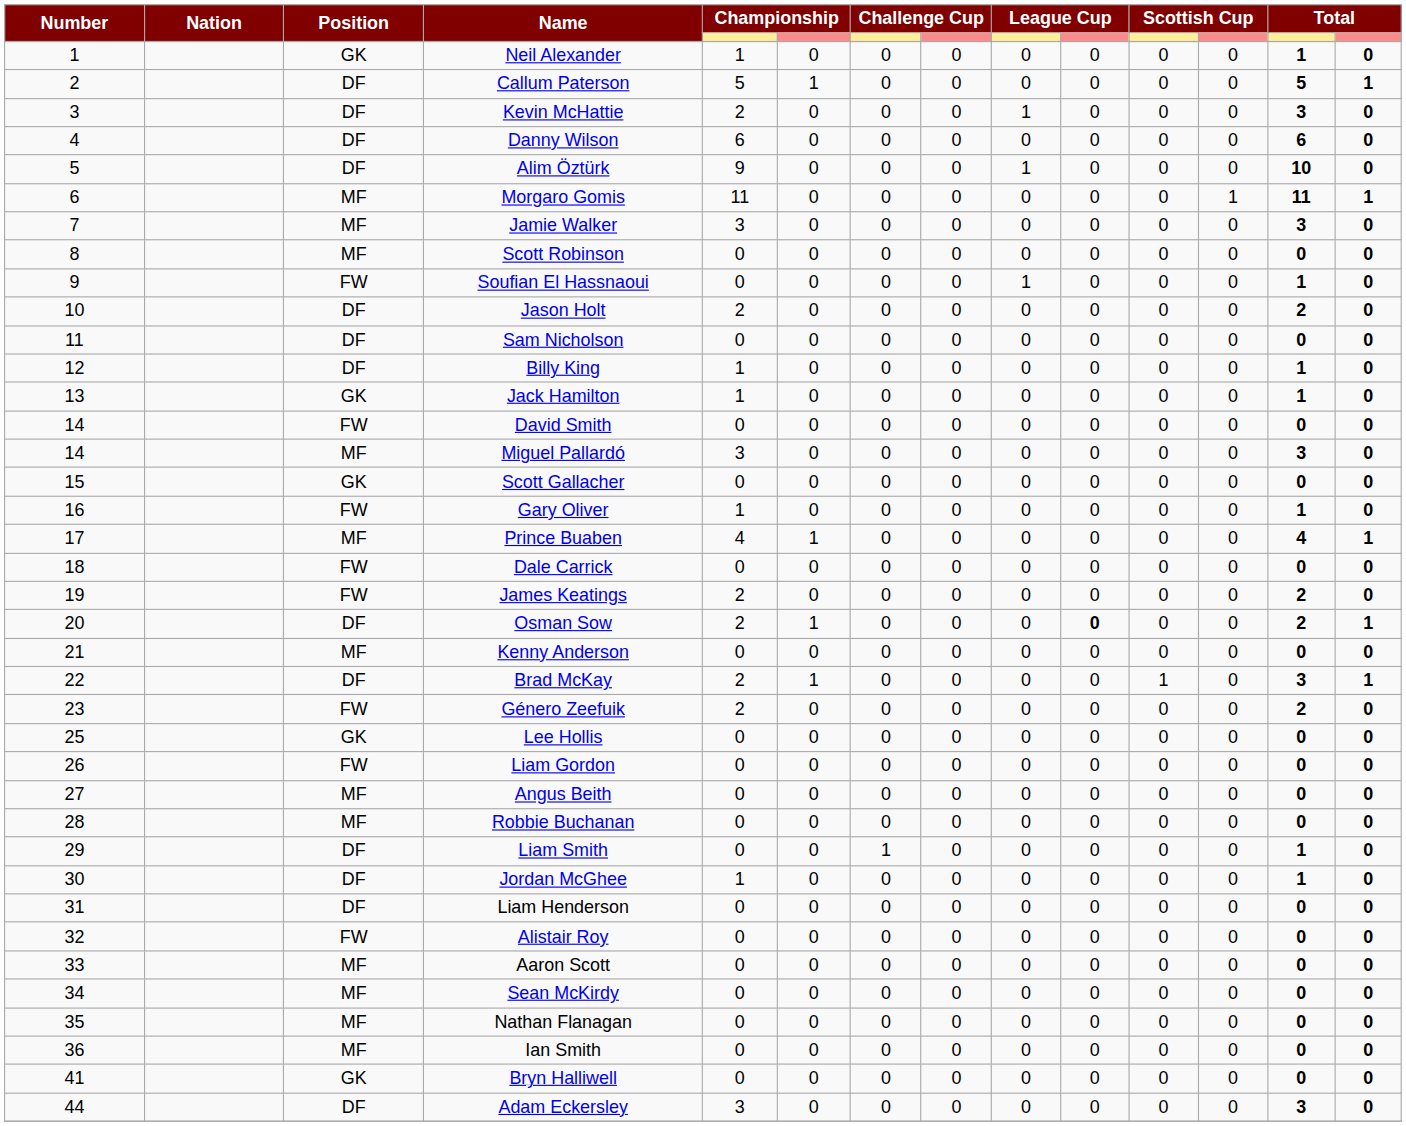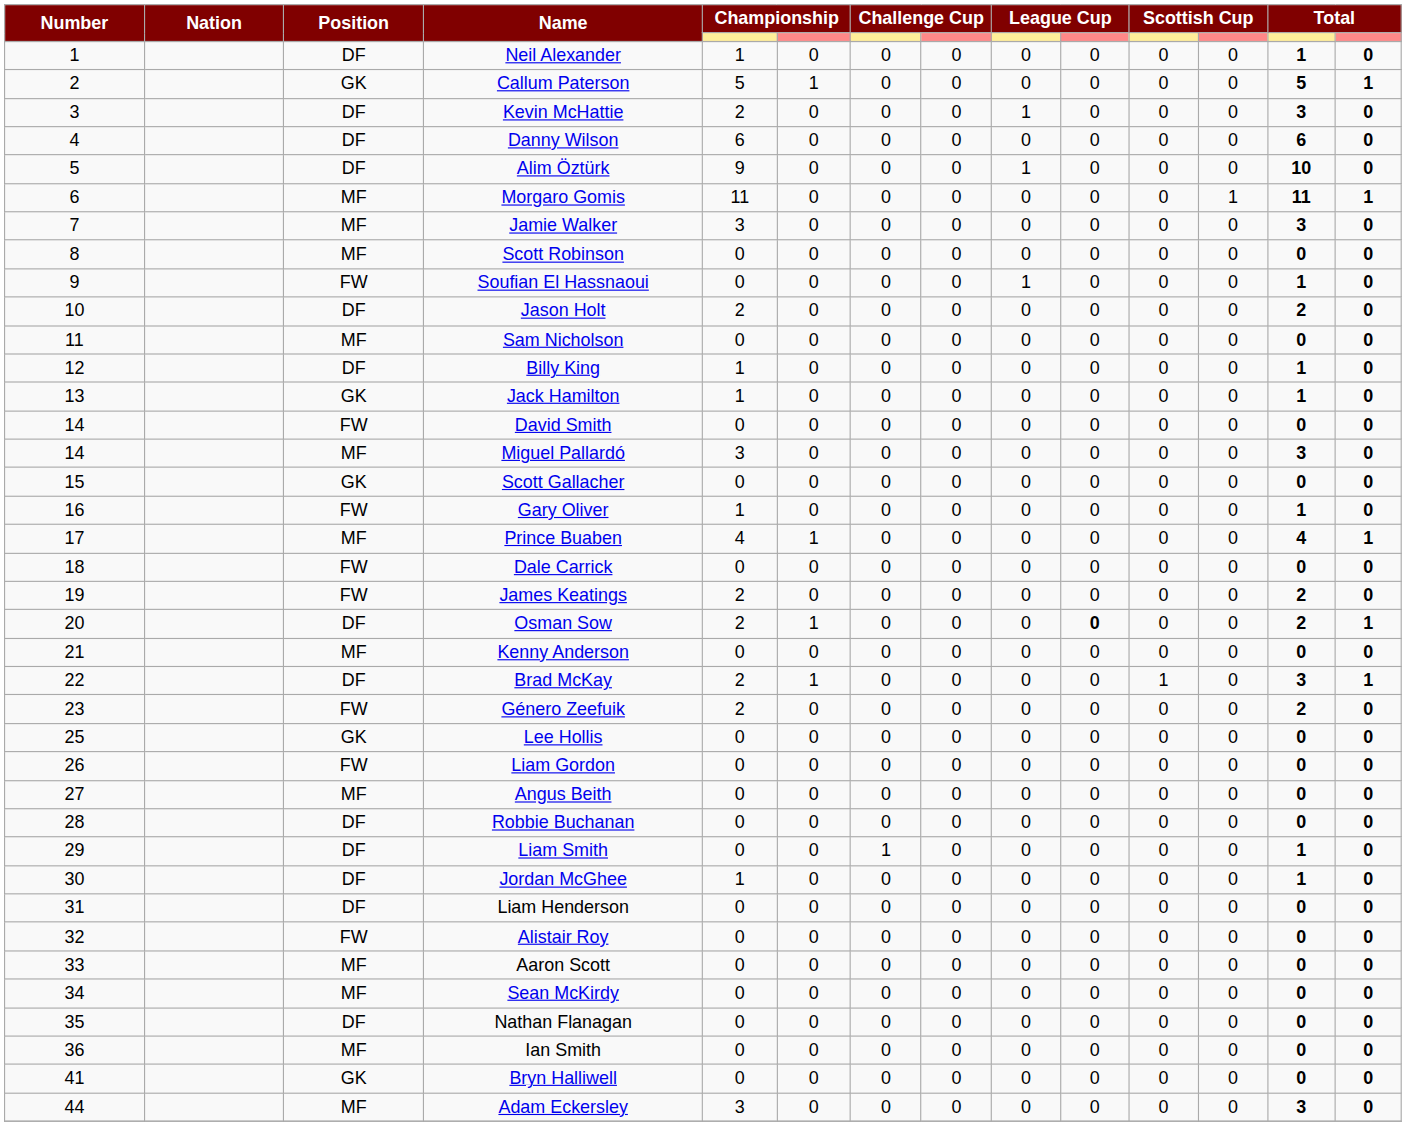 <table class="wikitable" style="font-size: 100%; text-align: center;">
 <tr>
 <th style="background:maroon; color:white;" scope="col" rowspan="2" width="10%" align="center">Number</th>
 <th style="background:maroon; color:white;" scope="col" rowspan="2" width="10%" align="center">Nation</th>
 <th style="background:maroon; color:white;" scope="col" rowspan="2" width="10%" align="center">Position</th>
 <th style="background:maroon; color:white;" scope="col" rowspan="2" width="20%" align="center">Name</th>
 <th style="background:maroon; color:white;" scope="col" colspan="2" align="center">Championship</th>
 <th style="background:maroon; color:white;" scope="col" colspan="2" align="center">Challenge Cup</th>
 <th style="background:maroon; color:white;" scope="col" colspan="2" align="center">League Cup</th>
 <th style="background:maroon; color:white;" scope="col" colspan="2" align="center">Scottish Cup</th>
 <th style="background:maroon; color:white;" scope="col" colspan="2" align="center">Total</th>
 </tr>
 <tr>
 <th width=60 style="background: #FFEE99"></th>
 <th width=60 style="background: #FF8888"></th>
 <th width=60 style="background: #FFEE99"></th>
 <th width=60 style="background: #FF8888"></th>
 <th width=60 style="background: #FFEE99"></th>
 <th width=60 style="background: #FF8888"></th>
 <th width=60 style="background: #FFEE99"></th>
 <th width=60 style="background: #FF8888"></th>
 <th width=60 style="background: #FFEE99"></th>
 <th width=60 style="background: #FF8888"></th>
 </tr>
 <tr>
 </tr>
 <tr>
 <td>1</td>
 <td></td>
-<td>GK</td>
+<td>DF</td>
 <td><a href='#'>Neil Alexander</a></td>
 <td>1</td>
 <td>0</td>
 <td>0</td>
 <td>0</td>
 <td>0</td>
 <td>0</td>
 <td>0</td>
 <td>0</td>
 <td><strong>1</strong></td>
 <td><strong>0</strong></td>
 </tr>
 <tr>
 <td>2</td>
 <td></td>
-<td>DF</td>
+<td>GK</td>
 <td><a href='#'>Callum Paterson</a></td>
 <td>5</td>
 <td>1</td>
 <td>0</td>
 <td>0</td>
 <td>0</td>
 <td>0</td>
 <td>0</td>
 <td>0</td>
 <td><strong>5</strong></td>
 <td><strong>1</strong></td>
 </tr>
 <tr>
 <td>3</td>
 <td></td>
 <td>DF</td>
 <td><a href='#'>Kevin McHattie</a></td>
 <td>2</td>
 <td>0</td>
 <td>0</td>
 <td>0</td>
 <td>1</td>
 <td>0</td>
 <td>0</td>
 <td>0</td>
 <td><strong>3</strong></td>
 <td><strong>0</strong></td>
 </tr>
 <tr>
 <td>4</td>
 <td></td>
 <td>DF</td>
 <td><a href='#'>Danny Wilson</a></td>
 <td>6</td>
 <td>0</td>
 <td>0</td>
 <td>0</td>
 <td>0</td>
 <td>0</td>
 <td>0</td>
 <td>0</td>
 <td><strong>6</strong></td>
 <td><strong>0</strong></td>
 </tr>
 <tr>
 <td>5</td>
 <td></td>
 <td>DF</td>
 <td><a href='#'>Alim Öztürk</a></td>
 <td>9</td>
 <td>0</td>
 <td>0</td>
 <td>0</td>
 <td>1</td>
 <td>0</td>
 <td>0</td>
 <td>0</td>
 <td><strong>10</strong></td>
 <td><strong>0</strong></td>
 </tr>
 <tr>
 <td>6</td>
 <td></td>
 <td>MF</td>
 <td><a href='#'>Morgaro Gomis</a></td>
 <td>11</td>
 <td>0</td>
 <td>0</td>
 <td>0</td>
 <td>0</td>
 <td>0</td>
 <td>0</td>
 <td>1</td>
 <td><strong>11</strong></td>
 <td><strong>1</strong></td>
 </tr>
 <tr>
 <td>7</td>
 <td></td>
 <td>MF</td>
 <td><a href='#'>Jamie Walker</a></td>
 <td>3</td>
 <td>0</td>
 <td>0</td>
 <td>0</td>
 <td>0</td>
 <td>0</td>
 <td>0</td>
 <td>0</td>
 <td><strong>3</strong></td>
 <td><strong>0</strong></td>
 </tr>
 <tr>
 <td>8</td>
 <td></td>
 <td>MF</td>
 <td><a href='#'>Scott Robinson</a></td>
 <td>0</td>
 <td>0</td>
 <td>0</td>
 <td>0</td>
 <td>0</td>
 <td>0</td>
 <td>0</td>
 <td>0</td>
 <td><strong>0</strong></td>
 <td><strong>0</strong></td>
 </tr>
 <tr>
 <td>9</td>
 <td></td>
 <td>FW</td>
 <td><a href='#'>Soufian El Hassnaoui</a></td>
 <td>0</td>
 <td>0</td>
 <td>0</td>
 <td>0</td>
 <td>1</td>
 <td>0</td>
 <td>0</td>
 <td>0</td>
 <td><strong>1</strong></td>
 <td><strong>0</strong></td>
 </tr>
 <tr>
 <td>10</td>
 <td></td>
 <td>DF</td>
 <td><a href='#'>Jason Holt</a></td>
 <td>2</td>
 <td>0</td>
 <td>0</td>
 <td>0</td>
 <td>0</td>
 <td>0</td>
 <td>0</td>
 <td>0</td>
 <td><strong>2</strong></td>
 <td><strong>0</strong></td>
 </tr>
 <tr>
 <td>11</td>
 <td></td>
-<td>DF</td>
+<td>MF</td>
 <td><a href='#'>Sam Nicholson</a></td>
 <td>0</td>
 <td>0</td>
 <td>0</td>
 <td>0</td>
 <td>0</td>
 <td>0</td>
 <td>0</td>
 <td>0</td>
 <td><strong>0</strong></td>
 <td><strong>0</strong></td>
 </tr>
 <tr>
 <td>12</td>
 <td></td>
 <td>DF</td>
 <td><a href='#'>Billy King</a></td>
 <td>1</td>
 <td>0</td>
 <td>0</td>
 <td>0</td>
 <td>0</td>
 <td>0</td>
 <td>0</td>
 <td>0</td>
 <td><strong>1</strong></td>
 <td><strong>0</strong></td>
 </tr>
 <tr>
 <td>13</td>
 <td></td>
 <td>GK</td>
 <td><a href='#'>Jack Hamilton</a></td>
 <td>1</td>
 <td>0</td>
 <td>0</td>
 <td>0</td>
 <td>0</td>
 <td>0</td>
 <td>0</td>
 <td>0</td>
 <td><strong>1</strong></td>
 <td><strong>0</strong></td>
 </tr>
 <tr>
 <td>14</td>
 <td></td>
 <td>FW</td>
 <td><a href='#'>David Smith</a></td>
 <td>0</td>
 <td>0</td>
 <td>0</td>
 <td>0</td>
 <td>0</td>
 <td>0</td>
 <td>0</td>
 <td>0</td>
 <td><strong>0</strong></td>
 <td><strong>0</strong></td>
 </tr>
 <tr>
 <td>14</td>
 <td></td>
 <td>MF</td>
 <td><a href='#'>Miguel Pallardó</a></td>
 <td>3</td>
 <td>0</td>
 <td>0</td>
 <td>0</td>
 <td>0</td>
 <td>0</td>
 <td>0</td>
 <td>0</td>
 <td><strong>3</strong></td>
 <td><strong>0</strong></td>
 </tr>
 <tr>
 <td>15</td>
 <td></td>
 <td>GK</td>
 <td><a href='#'>Scott Gallacher</a></td>
 <td>0</td>
 <td>0</td>
 <td>0</td>
 <td>0</td>
 <td>0</td>
 <td>0</td>
 <td>0</td>
 <td>0</td>
 <td><strong>0</strong></td>
 <td><strong>0</strong></td>
 </tr>
 <tr>
 <td>16</td>
 <td></td>
 <td>FW</td>
 <td><a href='#'>Gary Oliver</a></td>
 <td>1</td>
 <td>0</td>
 <td>0</td>
 <td>0</td>
 <td>0</td>
 <td>0</td>
 <td>0</td>
 <td>0</td>
 <td><strong>1</strong></td>
 <td><strong>0</strong></td>
 </tr>
 <tr>
 <td>17</td>
 <td></td>
 <td>MF</td>
 <td><a href='#'>Prince Buaben</a></td>
 <td>4</td>
 <td>1</td>
 <td>0</td>
 <td>0</td>
 <td>0</td>
 <td>0</td>
 <td>0</td>
 <td>0</td>
 <td><strong>4</strong></td>
 <td><strong>1</strong></td>
 </tr>
 <tr>
 <td>18</td>
 <td></td>
 <td>FW</td>
 <td><a href='#'>Dale Carrick</a></td>
 <td>0</td>
 <td>0</td>
 <td>0</td>
 <td>0</td>
 <td>0</td>
 <td>0</td>
 <td>0</td>
 <td>0</td>
 <td><strong>0</strong></td>
 <td><strong>0</strong></td>
 </tr>
 <tr>
 <td>19</td>
 <td></td>
 <td>FW</td>
 <td><a href='#'>James Keatings</a></td>
 <td>2</td>
 <td>0</td>
 <td>0</td>
 <td>0</td>
 <td>0</td>
 <td>0</td>
 <td>0</td>
 <td>0</td>
 <td><strong>2</strong></td>
 <td><strong>0</strong></td>
 </tr>
 <tr>
 <td>20</td>
 <td></td>
 <td>DF</td>
 <td><a href='#'>Osman Sow</a></td>
 <td>2</td>
 <td>1</td>
 <td>0</td>
 <td>0</td>
 <td>0</td>
 <td><strong>0</strong></td>
 <td>0</td>
 <td>0</td>
 <td><strong>2</strong></td>
 <td><strong>1</strong></td>
 </tr>
 <tr>
 <td>21</td>
 <td></td>
 <td>MF</td>
 <td><a href='#'>Kenny Anderson</a></td>
 <td>0</td>
 <td>0</td>
 <td>0</td>
 <td>0</td>
 <td>0</td>
 <td>0</td>
 <td>0</td>
 <td>0</td>
 <td><strong>0</strong></td>
 <td><strong>0</strong></td>
 </tr>
 <tr>
 <td>22</td>
 <td></td>
 <td>DF</td>
 <td><a href='#'>Brad McKay</a></td>
 <td>2</td>
 <td>1</td>
 <td>0</td>
 <td>0</td>
 <td>0</td>
 <td>0</td>
 <td>1</td>
 <td>0</td>
 <td><strong>3</strong></td>
 <td><strong>1</strong></td>
 </tr>
 <tr>
 <td>23</td>
 <td></td>
 <td>FW</td>
 <td><a href='#'>Género Zeefuik</a></td>
 <td>2</td>
 <td>0</td>
 <td>0</td>
 <td>0</td>
 <td>0</td>
 <td>0</td>
 <td>0</td>
 <td>0</td>
 <td><strong>2</strong></td>
 <td><strong>0</strong></td>
 </tr>
 <tr>
 <td>25</td>
 <td></td>
 <td>GK</td>
 <td><a href='#'>Lee Hollis</a></td>
 <td>0</td>
 <td>0</td>
 <td>0</td>
 <td>0</td>
 <td>0</td>
 <td>0</td>
 <td>0</td>
 <td>0</td>
 <td><strong>0</strong></td>
 <td><strong>0</strong></td>
 </tr>
 <tr>
 <td>26</td>
 <td></td>
 <td>FW</td>
 <td><a href='#'>Liam Gordon</a></td>
 <td>0</td>
 <td>0</td>
 <td>0</td>
 <td>0</td>
 <td>0</td>
 <td>0</td>
 <td>0</td>
 <td>0</td>
 <td><strong>0</strong></td>
 <td><strong>0</strong></td>
 </tr>
 <tr>
 <td>27</td>
 <td></td>
 <td>MF</td>
 <td><a href='#'>Angus Beith</a></td>
 <td>0</td>
 <td>0</td>
 <td>0</td>
 <td>0</td>
 <td>0</td>
 <td>0</td>
 <td>0</td>
 <td>0</td>
 <td><strong>0</strong></td>
 <td><strong>0</strong></td>
 </tr>
 <tr>
 <td>28</td>
 <td></td>
-<td>MF</td>
+<td>DF</td>
 <td><a href='#'>Robbie Buchanan</a></td>
 <td>0</td>
 <td>0</td>
 <td>0</td>
 <td>0</td>
 <td>0</td>
 <td>0</td>
 <td>0</td>
 <td>0</td>
 <td><strong>0</strong></td>
 <td><strong>0</strong></td>
 </tr>
 <tr>
 <td>29</td>
 <td></td>
 <td>DF</td>
 <td><a href='#'>Liam Smith</a></td>
 <td>0</td>
 <td>0</td>
 <td>1</td>
 <td>0</td>
 <td>0</td>
 <td>0</td>
 <td>0</td>
 <td>0</td>
 <td><strong>1</strong></td>
 <td><strong>0</strong></td>
 </tr>
 <tr>
 <td>30</td>
 <td></td>
 <td>DF</td>
 <td><a href='#'>Jordan McGhee</a></td>
 <td>1</td>
 <td>0</td>
 <td>0</td>
 <td>0</td>
 <td>0</td>
 <td>0</td>
 <td>0</td>
 <td>0</td>
 <td><strong>1</strong></td>
 <td><strong>0</strong></td>
 </tr>
 <tr>
 <td>31</td>
 <td></td>
 <td>DF</td>
 <td>Liam Henderson</td>
 <td>0</td>
 <td>0</td>
 <td>0</td>
 <td>0</td>
 <td>0</td>
 <td>0</td>
 <td>0</td>
 <td>0</td>
 <td><strong>0</strong></td>
 <td><strong>0</strong></td>
 </tr>
 <tr>
 <td>32</td>
 <td></td>
 <td>FW</td>
 <td><a href='#'>Alistair Roy</a></td>
 <td>0</td>
 <td>0</td>
 <td>0</td>
 <td>0</td>
 <td>0</td>
 <td>0</td>
 <td>0</td>
 <td>0</td>
 <td><strong>0</strong></td>
 <td><strong>0</strong></td>
 </tr>
 <tr>
 <td>33</td>
 <td></td>
 <td>MF</td>
 <td>Aaron Scott</td>
 <td>0</td>
 <td>0</td>
 <td>0</td>
 <td>0</td>
 <td>0</td>
 <td>0</td>
 <td>0</td>
 <td>0</td>
 <td><strong>0</strong></td>
 <td><strong>0</strong></td>
 </tr>
 <tr>
 <td>34</td>
 <td></td>
 <td>MF</td>
 <td><a href='#'>Sean McKirdy</a></td>
 <td>0</td>
 <td>0</td>
 <td>0</td>
 <td>0</td>
 <td>0</td>
 <td>0</td>
 <td>0</td>
 <td>0</td>
 <td><strong>0</strong></td>
 <td><strong>0</strong></td>
 </tr>
 <tr>
 <td>35</td>
 <td></td>
-<td>MF</td>
+<td>DF</td>
 <td>Nathan Flanagan</td>
 <td>0</td>
 <td>0</td>
 <td>0</td>
 <td>0</td>
 <td>0</td>
 <td>0</td>
 <td>0</td>
 <td>0</td>
 <td><strong>0</strong></td>
 <td><strong>0</strong></td>
 </tr>
 <tr>
 <td>36</td>
 <td></td>
 <td>MF</td>
 <td>Ian Smith</td>
 <td>0</td>
 <td>0</td>
 <td>0</td>
 <td>0</td>
 <td>0</td>
 <td>0</td>
 <td>0</td>
 <td>0</td>
 <td><strong>0</strong></td>
 <td><strong>0</strong></td>
 </tr>
 <tr>
 <td>41</td>
 <td></td>
 <td>GK</td>
 <td><a href='#'>Bryn Halliwell</a></td>
 <td>0</td>
 <td>0</td>
 <td>0</td>
 <td>0</td>
 <td>0</td>
 <td>0</td>
 <td>0</td>
 <td>0</td>
 <td><strong>0</strong></td>
 <td><strong>0</strong></td>
 </tr>
 <tr>
 <td>44</td>
 <td></td>
-<td>DF</td>
+<td>MF</td>
 <td><a href='#'>Adam Eckersley</a></td>
 <td>3</td>
 <td>0</td>
 <td>0</td>
 <td>0</td>
 <td>0</td>
 <td>0</td>
 <td>0</td>
 <td>0</td>
 <td><strong>3</strong></td>
 <td><strong>0</strong></td>
 </tr>
 <tr>
 </tr>
 </table>
